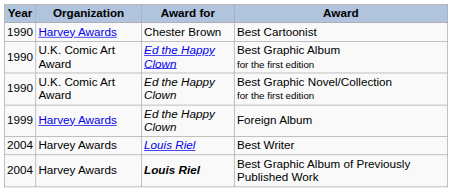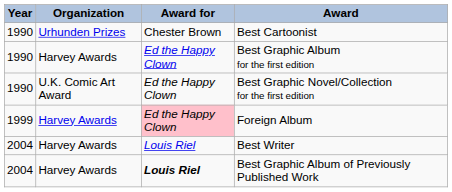 <table class="wikitable sortable">
 <tr>
 <th scope="col" style="background:#B0C4DE;">Year</th>
 <th scope="col" style="background:#B0C4DE;">Organization</th>
 <th scope="col" style="background:#B0C4DE;">Award for</th>
 <th scope="col" style="background:#B0C4DE;">Award</th>
 </tr>
 <tr>
 <td>1990</td>
-<td><a href='#'>Harvey Awards</a></td>
+<td><a href='#'>Urhunden Prizes</a></td>
 <td>Chester Brown</td>
 <td>Best Cartoonist</td>
 </tr>
 <tr>
 <td>1990</td>
-<td>U.K. Comic Art Award</td>
+<td>Harvey Awards</td>
 <td><em><a href='#'>Ed the Happy Clown</a></em></td>
 <td>Best Graphic Album<br><small>for the first edition</small></td>
 </tr>
 <tr>
 <td>1990</td>
 <td>U.K. Comic Art Award</td>
 <td><em>Ed the Happy Clown</em></td>
 <td>Best Graphic Novel/Collection<br><small>for the first edition</small></td>
 </tr>
 <tr>
 <td>1999</td>
 <td><a href='#'>Harvey Awards</a></td>
-<td><em>Ed the Happy Clown</em></td>
+<td style="background: pink;"><em>Ed the Happy Clown</em></td>
 <td>Foreign Album</td>
 </tr>
 <tr>
 <td>2004</td>
 <td>Harvey Awards</td>
 <td><em><a href='#'>Louis Riel</a></em></td>
 <td>Best Writer</td>
 </tr>
 <tr>
 <td>2004</td>
 <td>Harvey Awards</td>
 <td><strong><em>Louis Riel</em></strong></td>
 <td>Best Graphic Album of Previously Published Work</td>
 </tr>
 </table>
